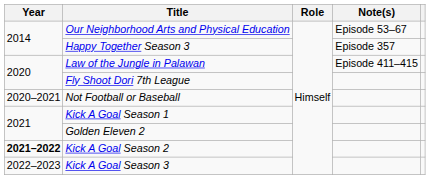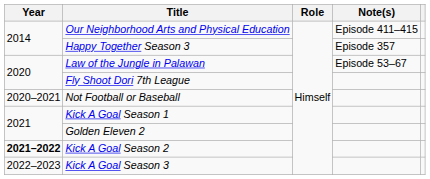 <table class="wikitable sortable plainrowheaders">
 <tr>
 <th scope="col">Year</th>
 <th scope="col">Title</th>
 <th scope="col">Role</th>
 <th scope="col" class="unsortable">Note(s)</th>
 <th scope="col" class="unsortable"></th>
 </tr>
 <tr>
 <td rowspan=2>2014</td>
 <td><em><a href='#'>Our Neighborhood Arts and Physical Education</a></em></td>
 <td rowspan=9>Himself</td>
-<td>Episode 53–67</td>
+<td>Episode 411–415</td>
 <td></td>
 </tr>
 <tr>
 <td><em><a href='#'>Happy Together</a> Season 3</em></td>
 <td>Episode 357</td>
 <td></td>
 </tr>
 <tr>
 <td scope="row" rowspan=2>2020</td>
 <td><em><a href='#'>Law of the Jungle in Palawan</a></em></td>
-<td>Episode 411–415</td>
+<td>Episode 53–67</td>
 <td></td>
 </tr>
 <tr>
 <td><em><a href='#'>Fly Shoot Dori</a> 7th League</em></td>
 <td></td>
 <td></td>
 </tr>
 <tr>
 <td>2020–2021</td>
 <td><em>Not Football or Baseball</em></td>
 <td></td>
 <td></td>
 </tr>
 <tr>
 <td scope="row" rowspan=2>2021</td>
 <td><em><a href='#'>Kick A Goal</a> Season 1</em></td>
 <td></td>
 <td></td>
 </tr>
 <tr>
 <td><em>Golden Eleven 2</em></td>
 <td></td>
 <td></td>
 </tr>
 <tr>
 <td scope="row"><strong>2021–2022</strong></td>
 <td><em><a href='#'>Kick A Goal</a> Season 2</em></td>
 <td></td>
 <td></td>
 </tr>
 <tr>
 <td scope="row">2022–2023</td>
 <td><em><a href='#'>Kick A Goal</a> Season 3</em></td>
 <td></td>
 <td></td>
 </tr>
 </table>
